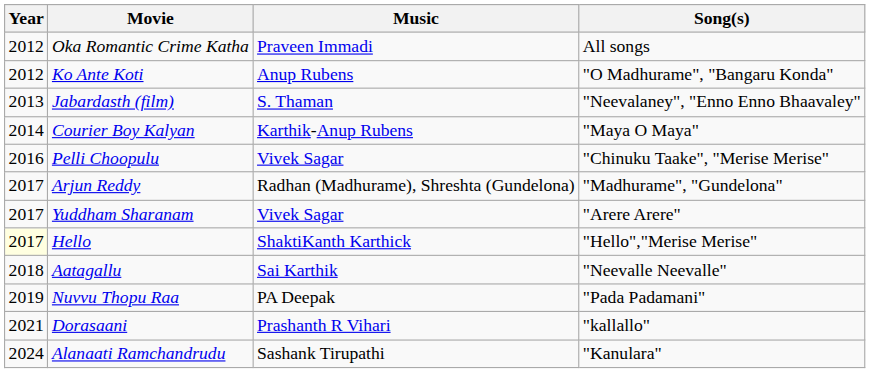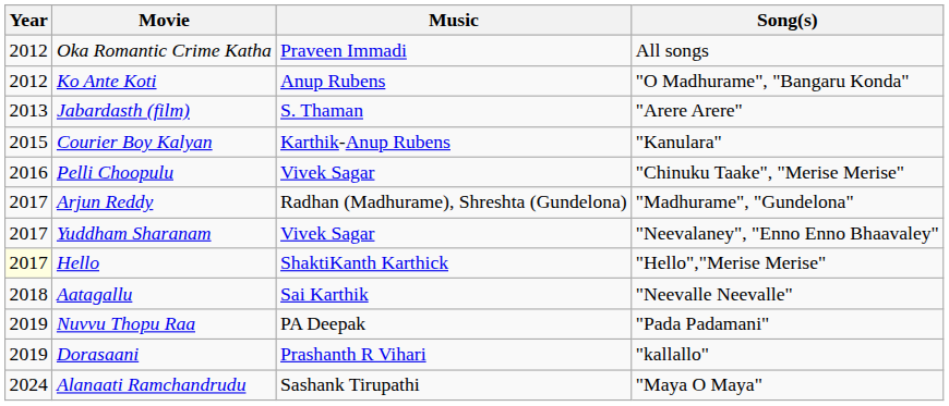 <table class="wikitable">
 <tr style="background:#ccc; text-align:center;">
 <th>Year</th>
 <th>Movie</th>
 <th>Music</th>
 <th>Song(s)</th>
 </tr>
 <tr>
 <td>2012</td>
 <td><em>Oka Romantic Crime Katha</em></td>
 <td><a href='#'>Praveen Immadi</a></td>
 <td>All songs</td>
 </tr>
 <tr>
 <td>2012</td>
 <td><em><a href='#'>Ko Ante Koti</a></em></td>
 <td><a href='#'>Anup Rubens</a></td>
 <td>"O Madhurame", "Bangaru Konda"</td>
 </tr>
 <tr>
 <td>2013</td>
 <td><em><a href='#'>Jabardasth (film)</a></em></td>
 <td><a href='#'>S. Thaman</a></td>
-<td>"Neevalaney", "Enno Enno Bhaavaley"</td>
+<td>"Arere Arere"</td>
 </tr>
 <tr>
-<td>2014</td>
+<td>2015</td>
 <td><em><a href='#'>Courier Boy Kalyan</a></em></td>
 <td><a href='#'>Karthik</a>-<a href='#'>Anup Rubens</a></td>
-<td>"Maya O Maya"</td>
+<td>"Kanulara"</td>
 </tr>
 <tr>
 <td>2016</td>
 <td><em><a href='#'>Pelli Choopulu</a></em></td>
 <td><a href='#'>Vivek Sagar</a></td>
 <td>"Chinuku Taake", "Merise Merise"</td>
 </tr>
 <tr>
 <td>2017</td>
 <td><em><a href='#'>Arjun Reddy</a></em></td>
 <td>Radhan (Madhurame), Shreshta (Gundelona)</td>
 <td>"Madhurame", "Gundelona"</td>
 </tr>
 <tr>
 <td>2017</td>
 <td><em><a href='#'>Yuddham Sharanam</a></em></td>
 <td><a href='#'>Vivek Sagar</a></td>
-<td>"Arere Arere"</td>
+<td>"Neevalaney", "Enno Enno Bhaavaley"</td>
 </tr>
 <tr>
 <td style="background: lightyellow;">2017</td>
 <td><em><a href='#'>Hello</a></em></td>
 <td><a href='#'>ShaktiKanth Karthick</a></td>
 <td>"Hello","Merise Merise"</td>
 </tr>
 <tr>
 <td>2018</td>
 <td><em><a href='#'>Aatagallu</a></em></td>
 <td><a href='#'>Sai Karthik</a></td>
 <td>"Neevalle Neevalle"</td>
 </tr>
 <tr>
 <td>2019</td>
 <td><em><a href='#'>Nuvvu Thopu Raa</a></em></td>
 <td>PA Deepak</td>
 <td>"Pada Padamani"</td>
 </tr>
 <tr>
-<td>2021</td>
+<td>2019</td>
 <td><em><a href='#'>Dorasaani</a></em></td>
 <td><a href='#'>Prashanth R Vihari</a></td>
 <td>"kallallo"</td>
 </tr>
 <tr>
 <td>2024</td>
 <td><em><a href='#'>Alanaati Ramchandrudu</a></em></td>
 <td>Sashank Tirupathi</td>
-<td>"Kanulara"</td>
+<td>"Maya O Maya"</td>
 </tr>
 </table>
